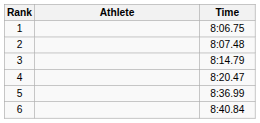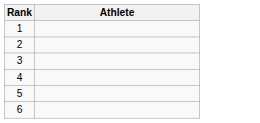 <table class=wikitable style="text-align:center">
 <tr>
 <th width=40>Rank</th>
 <th width=250>Athlete</th>
-<th width=80>Time</th>
 </tr>
 <tr>
 <td>1</td>
 <td align="left"></td>
-<td>8:06.75</td>
 </tr>
 <tr>
 <td>2</td>
 <td align="left"></td>
-<td>8:07.48</td>
 </tr>
 <tr>
 <td>3</td>
 <td align="left"></td>
-<td>8:14.79</td>
 </tr>
 <tr>
 <td>4</td>
 <td align="left"></td>
-<td>8:20.47</td>
 </tr>
 <tr>
 <td>5</td>
 <td align="left"></td>
-<td>8:36.99</td>
 </tr>
 <tr>
 <td>6</td>
 <td align="left"></td>
-<td>8:40.84</td>
 </tr>
 </table>
